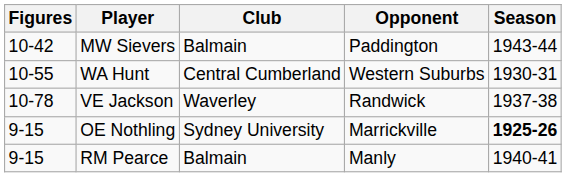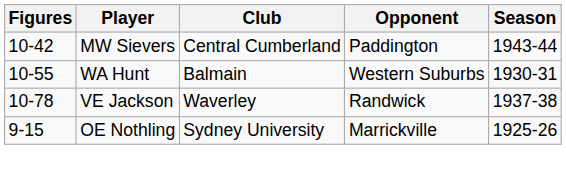 <table class="wikitable">
 <tr>
 <th>Figures</th>
 <th>Player</th>
 <th>Club</th>
 <th>Opponent</th>
 <th>Season</th>
 </tr>
 <tr>
 <td>10-42</td>
 <td>MW Sievers</td>
-<td>Balmain</td>
+<td>Central Cumberland</td>
 <td>Paddington</td>
 <td>1943-44</td>
 </tr>
 <tr>
 <td>10-55</td>
 <td>WA Hunt</td>
-<td>Central Cumberland</td>
+<td>Balmain</td>
 <td>Western Suburbs</td>
 <td>1930-31</td>
 </tr>
 <tr>
 <td>10-78</td>
 <td>VE Jackson</td>
 <td>Waverley</td>
 <td>Randwick</td>
 <td>1937-38</td>
 </tr>
 <tr>
 <td>9-15</td>
 <td>OE Nothling</td>
 <td>Sydney University</td>
 <td>Marrickville</td>
-<td><strong>1925-26</strong></td>
-</tr>
-<tr>
-<td>9-15</td>
-<td>RM Pearce</td>
-<td>Balmain</td>
-<td>Manly</td>
-<td>1940-41</td>
+<td>1925-26</td>
 </tr>
 </table>
